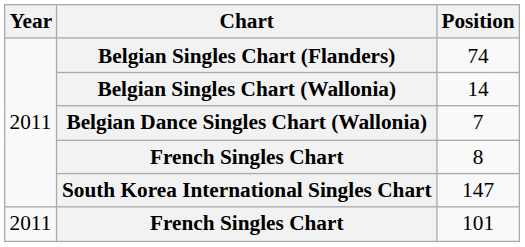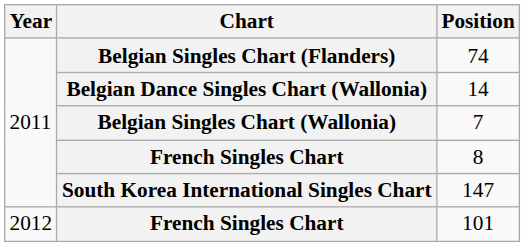 <table class="wikitable plainrowheaders sortable">
 <tr>
 <th scope="col">Year</th>
 <th scope="col">Chart</th>
 <th scope="col">Position</th>
 </tr>
 <tr>
 <td rowspan=5>2011</td>
 <th scope="row">Belgian Singles Chart (Flanders)</th>
 <td style="text-align:center;">74</td>
 </tr>
 <tr>
-<th scope="row">Belgian Singles Chart (Wallonia)</th>
+<th scope="row">Belgian Dance Singles Chart (Wallonia)</th>
 <td style="text-align:center;">14</td>
 </tr>
 <tr>
-<th scope="row">Belgian Dance Singles Chart (Wallonia)</th>
+<th scope="row">Belgian Singles Chart (Wallonia)</th>
 <td style="text-align:center;">7</td>
 </tr>
 <tr>
 <th scope="row">French Singles Chart</th>
 <td style="text-align: center;">8</td>
 </tr>
 <tr>
 <th scope="row">South Korea International Singles Chart</th>
 <td style="text-align: center;">147</td>
 </tr>
 <tr>
-<td>2011</td>
+<td>2012</td>
 <th scope="row">French Singles Chart</th>
 <td style="text-align: center;">101</td>
 </tr>
 </table>
